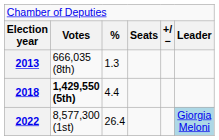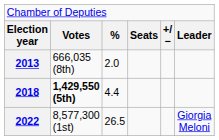 <table class=wikitable style="width:50%; border:1px #AAAAFF solid">
 <tr>
 <td colspan=6><a href='#'>Chamber of Deputies</a></td>
 </tr>
 <tr>
 <th width=13%>Election year</th>
 <th width=16%>Votes</th>
 <th width=6%>%</th>
 <th width=1%>Seats</th>
 <th width=8%>+/−</th>
 <th width=18%>Leader</th>
 </tr>
 <tr>
 <th><a href='#'>2013</a></th>
 <td>666,035 (8th)</td>
-<td>1.3</td>
+<td>2.0</td>
 <td></td>
 <td></td>
 <td></td>
 </tr>
 <tr>
 <th><a href='#'>2018</a></th>
 <td><strong>1,429,550 (5th)</strong></td>
 <td>4.4</td>
 <td></td>
 <td></td>
 <td></td>
 </tr>
 <tr>
 <th><a href='#'>2022</a></th>
 <td>8,577,300 (1st)</td>
-<td>26.4</td>
+<td>26.5</td>
 <td></td>
 <td></td>
-<td style="background: lightblue; text-align:center;"><a href='#'>Giorgia Meloni</a></td>
+<td style="text-align:center;"><a href='#'>Giorgia Meloni</a></td>
 </tr>
 </table>
